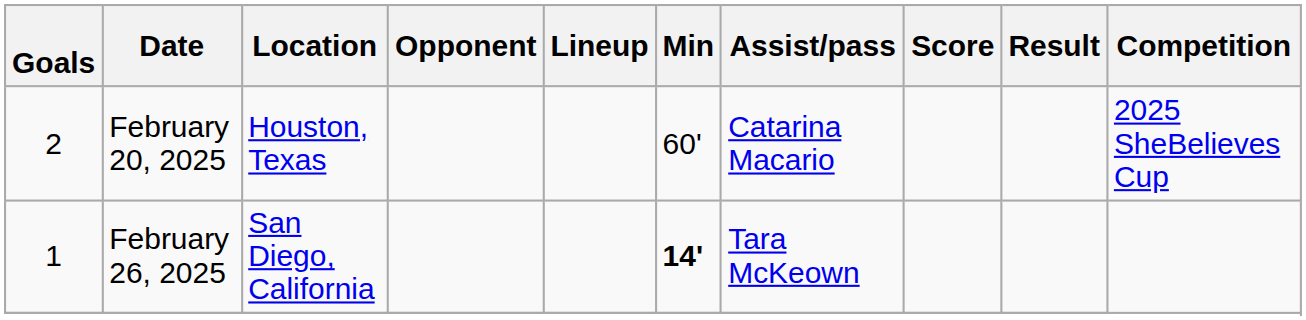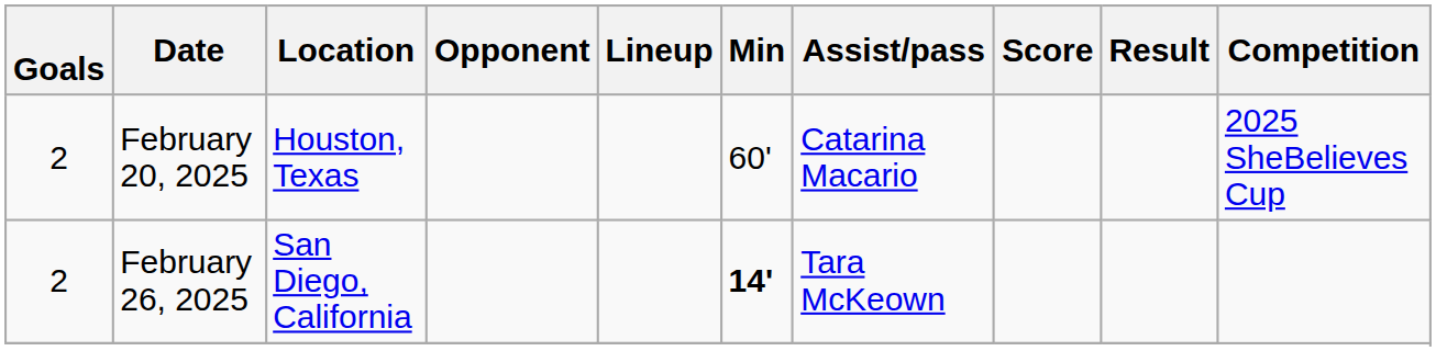 <table class="wikitable collapsible sortable" style="width:100%; font-size:90%;">
 <tr>
 <th><br>Goals</th>
 <th>Date</th>
 <th>Location</th>
 <th>Opponent</th>
 <th data-sort-type="number">Lineup</th>
 <th data-sort-type="number">Min</th>
 <th>Assist/pass</th>
 <th data-sort-type="number">Score</th>
 <th data-sort-type="number">Result</th>
 <th>Competition</th>
 </tr>
 <tr>
 <td align=center>2</td>
 <td>February 20, 2025</td>
 <td><a href='#'>Houston, Texas</a></td>
 <td></td>
 <td></td>
 <td>60'</td>
 <td><a href='#'>Catarina Macario</a></td>
 <td></td>
 <td></td>
 <td><a href='#'>2025 SheBelieves Cup</a></td>
 </tr>
 <tr>
-<td align=center>1</td>
+<td align=center>2</td>
 <td>February 26, 2025</td>
 <td> <a href='#'>San Diego, California</a></td>
 <td></td>
 <td></td>
 <td><strong>14'</strong></td>
 <td><a href='#'>Tara McKeown</a></td>
 <td></td>
 <td></td>
 </tr>
 <tr>
 </tr>
 </table>
